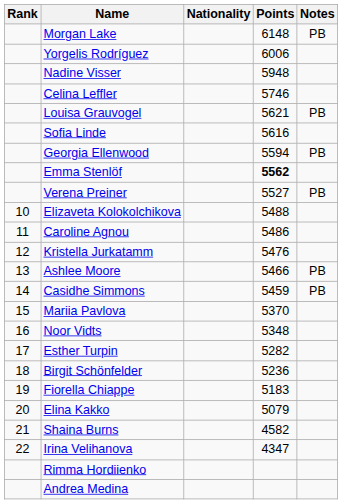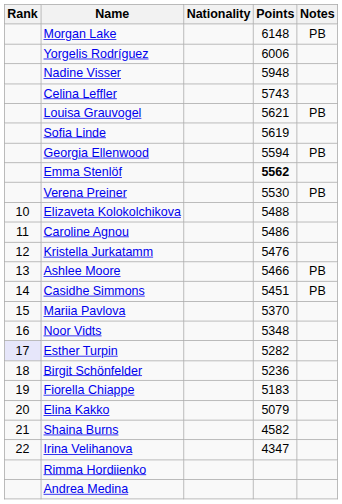 <table class="wikitable sortable" style="text-align:center">
 <tr>
 <th>Rank</th>
 <th>Name</th>
 <th>Nationality</th>
 <th>Points</th>
 <th>Notes</th>
 </tr>
 <tr>
 <td></td>
 <td align="left"><a href='#'>Morgan Lake</a></td>
 <td align=left></td>
 <td>6148</td>
 <td>PB</td>
 </tr>
 <tr>
 <td></td>
 <td align="left"><a href='#'>Yorgelis Rodríguez</a></td>
 <td align=left></td>
 <td>6006</td>
 <td></td>
 </tr>
 <tr>
 <td></td>
 <td align="left"><a href='#'>Nadine Visser</a></td>
 <td align=left></td>
 <td>5948</td>
 <td></td>
 </tr>
 <tr>
 <td></td>
 <td align="left"><a href='#'>Celina Leffler</a></td>
 <td align=left></td>
-<td>5746</td>
+<td>5743</td>
 <td></td>
 </tr>
 <tr>
 <td></td>
 <td align="left"><a href='#'>Louisa Grauvogel</a></td>
 <td align=left></td>
 <td>5621</td>
 <td>PB</td>
 </tr>
 <tr>
 <td></td>
 <td align="left"><a href='#'>Sofia Linde</a></td>
 <td align=left></td>
-<td>5616</td>
+<td>5619</td>
 <td></td>
 </tr>
 <tr>
 <td></td>
 <td align="left"><a href='#'>Georgia Ellenwood</a></td>
 <td align=left></td>
 <td>5594</td>
 <td>PB</td>
 </tr>
 <tr>
 <td></td>
 <td align="left"><a href='#'>Emma Stenlöf</a></td>
 <td align=left></td>
 <td><strong>5562</strong></td>
 <td></td>
 </tr>
 <tr>
 <td></td>
 <td align="left"><a href='#'>Verena Preiner</a></td>
 <td align=left></td>
-<td>5527</td>
+<td>5530</td>
 <td>PB</td>
 </tr>
 <tr>
 <td>10</td>
 <td align="left"><a href='#'>Elizaveta Kolokolchikova</a></td>
 <td align=left></td>
 <td>5488</td>
 <td></td>
 </tr>
 <tr>
 <td>11</td>
 <td align="left"><a href='#'>Caroline Agnou</a></td>
 <td align=left></td>
 <td>5486</td>
 <td></td>
 </tr>
 <tr>
 <td>12</td>
 <td align="left"><a href='#'>Kristella Jurkatamm</a></td>
 <td align=left></td>
 <td>5476</td>
 <td></td>
 </tr>
 <tr>
 <td>13</td>
 <td align="left"><a href='#'>Ashlee Moore</a></td>
 <td align=left></td>
 <td>5466</td>
 <td>PB</td>
 </tr>
 <tr>
 <td>14</td>
 <td align="left"><a href='#'>Casidhe Simmons</a></td>
 <td align=left></td>
-<td>5459</td>
+<td>5451</td>
 <td>PB</td>
 </tr>
 <tr>
 <td>15</td>
 <td align="left"><a href='#'>Mariia Pavlova</a></td>
 <td align=left></td>
 <td>5370</td>
 <td></td>
 </tr>
 <tr>
 <td>16</td>
 <td align="left"><a href='#'>Noor Vidts</a></td>
 <td align=left></td>
 <td>5348</td>
 <td></td>
 </tr>
 <tr>
-<td>17</td>
+<td style="background: lavender;">17</td>
 <td align="left"><a href='#'>Esther Turpin</a></td>
 <td align=left></td>
 <td>5282</td>
 <td></td>
 </tr>
 <tr>
 <td>18</td>
 <td align="left"><a href='#'>Birgit Schönfelder</a></td>
 <td align=left></td>
 <td>5236</td>
 <td></td>
 </tr>
 <tr>
 <td>19</td>
 <td align="left"><a href='#'>Fiorella Chiappe</a></td>
 <td align=left></td>
 <td>5183</td>
 <td></td>
 </tr>
 <tr>
 <td>20</td>
 <td align="left"><a href='#'>Elina Kakko</a></td>
 <td align=left></td>
 <td>5079</td>
 <td></td>
 </tr>
 <tr>
 <td>21</td>
 <td align="left"><a href='#'>Shaina Burns</a></td>
 <td align=left></td>
 <td>4582</td>
 <td></td>
 </tr>
 <tr>
 <td>22</td>
 <td align="left"><a href='#'>Irina Velihanova</a></td>
 <td align=left></td>
 <td>4347</td>
 <td></td>
 </tr>
 <tr>
 <td></td>
 <td align="left"><a href='#'>Rimma Hordiienko</a></td>
 <td align=left></td>
 <td></td>
 <td></td>
 </tr>
 <tr>
 <td></td>
 <td align="left"><a href='#'>Andrea Medina</a></td>
 <td align=left></td>
 <td></td>
 <td></td>
 </tr>
 </table>
